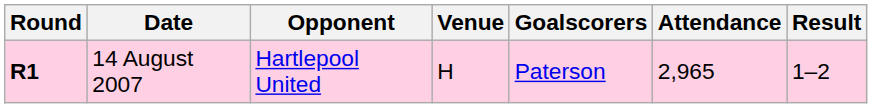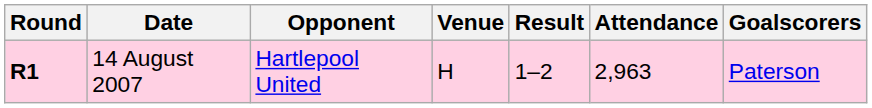 <table class="wikitable">
 <tr>
 <th>Round</th>
 <th>Date</th>
 <th>Opponent</th>
 <th>Venue</th>
+<th>Result</th>
+<th>Attendance</th>
 <th>Goalscorers</th>
-<th>Attendance</th>
-<th>Result</th>
 </tr>
 <tr style="background-color: #ffd0e3;">
 <td><strong>R1</strong></td>
 <td>14 August 2007</td>
 <td><a href='#'>Hartlepool United</a></td>
 <td>H</td>
+<td>1–2</td>
+<td>2,963</td>
 <td><a href='#'>Paterson</a></td>
-<td>2,965</td>
-<td>1–2</td>
 </tr>
 </table>
